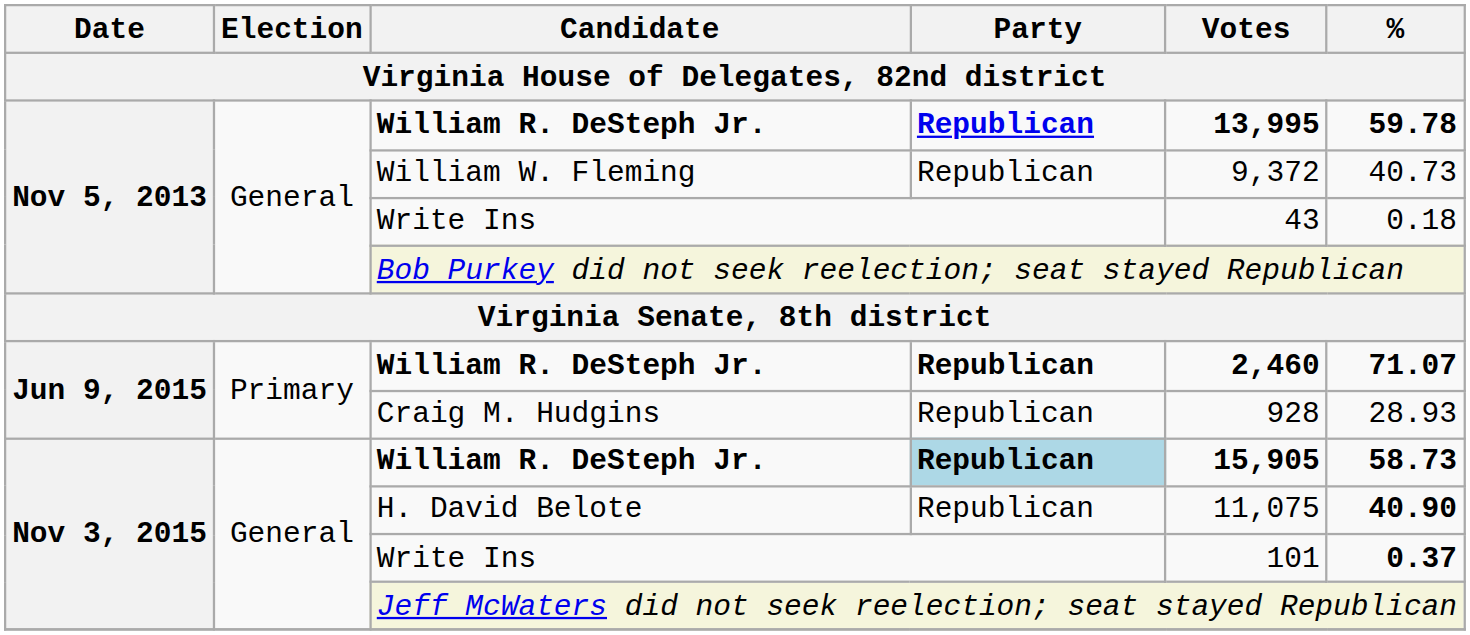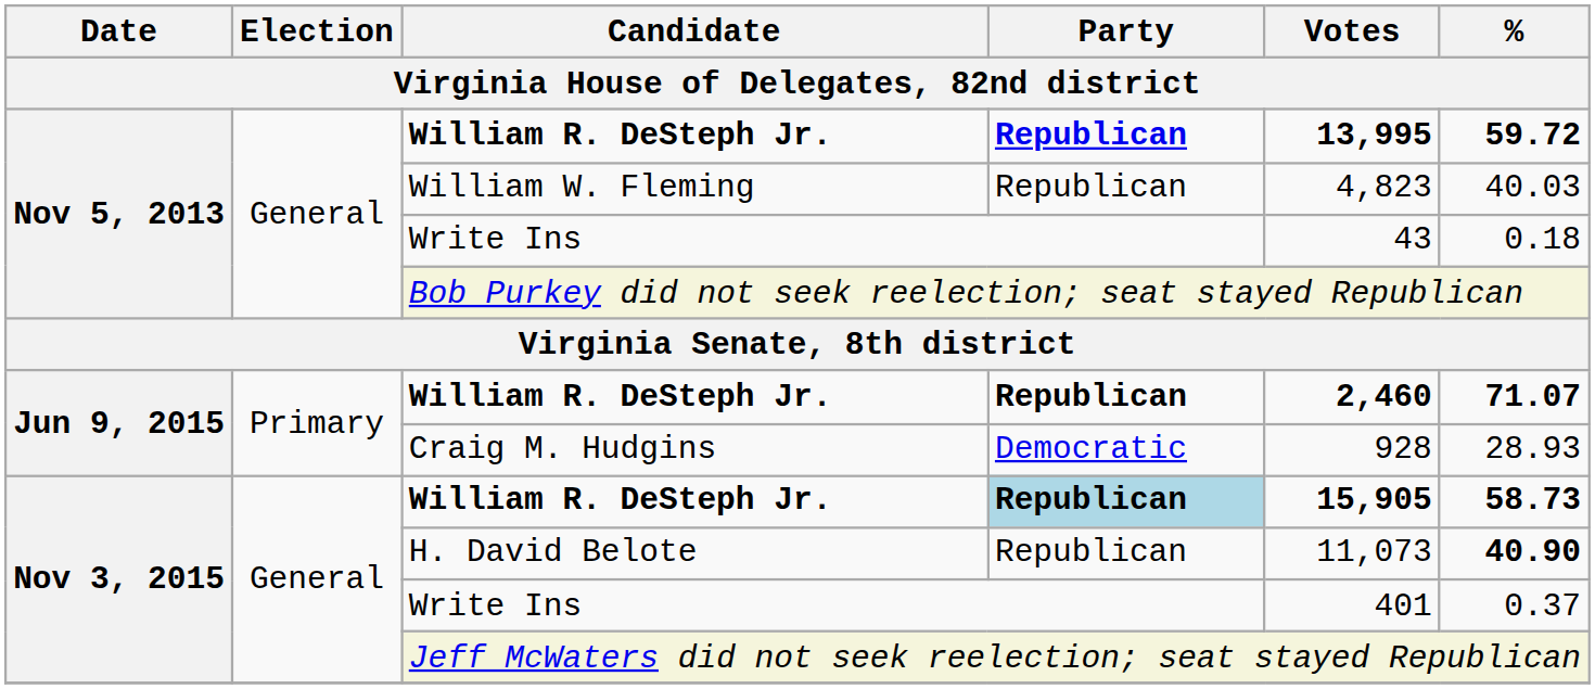 <table class="wikitable">
 <tr>
 <th>Date</th>
 <th>Election</th>
 <th>Candidate</th>
 <th>Party</th>
 <th>Votes</th>
 <th>%</th>
 </tr>
 <tr>
 <th colspan="6">Virginia House of Delegates, 82nd district</th>
 </tr>
 <tr>
 <th rowspan="4">Nov 5, 2013</th>
 <td rowspan="4" align="center">General</td>
 <td><strong>William R. DeSteph Jr.</strong></td>
 <td><strong><a href='#'>Republican</a></strong></td>
 <td align="right"><strong>13,995</strong></td>
-<td align="right"><strong>59.78</strong></td>
+<td align="right"><strong>59.72</strong></td>
 </tr>
 <tr>
 <td>William W. Fleming</td>
 <td>Republican</td>
-<td align="right">9,372</td>
-<td align="right">40.73</td>
+<td align="right">4,823</td>
+<td align="right">40.03</td>
 </tr>
 <tr>
 <td colspan="2">Write Ins</td>
 <td align="right">43</td>
 <td align="right">0.18</td>
 </tr>
 <tr>
 <td colspan="4" style="background:Beige"><em><a href='#'>Bob Purkey</a> did not seek reelection; seat stayed Republican</em></td>
 </tr>
 <tr>
 <th colspan="6">Virginia Senate, 8th district</th>
 </tr>
 <tr>
 <th rowspan="2">Jun 9, 2015</th>
 <td rowspan="2" align="center">Primary</td>
 <td><strong>William R. DeSteph Jr.</strong></td>
 <td><strong>Republican</strong></td>
 <td align="right"><strong>2,460</strong></td>
 <td align="right"><strong>71.07</strong></td>
 </tr>
 <tr>
 <td>Craig M. Hudgins</td>
-<td>Republican</td>
+<td><a href='#'>Democratic</a></td>
 <td align="right">928</td>
 <td align="right">28.93</td>
 </tr>
 <tr>
 <th rowspan="4">Nov 3, 2015</th>
 <td rowspan="4" align="center">General</td>
 <td><strong>William R. DeSteph Jr.</strong></td>
 <td style="background: lightblue;"><strong>Republican</strong></td>
 <td align="right"><strong>15,905</strong></td>
 <td align="right"><strong>58.73</strong></td>
 </tr>
 <tr>
 <td>H. David Belote</td>
 <td>Republican</td>
-<td align="right">11,075</td>
+<td align="right">11,073</td>
 <td align="right"><strong>40.90</strong></td>
 </tr>
 <tr>
 <td colspan="2">Write Ins</td>
-<td align="right">101</td>
-<td align="right"><strong>0.37</strong></td>
+<td align="right">401</td>
+<td align="right">0.37</td>
 </tr>
 <tr>
 <td colspan="4" style="background:Beige"><em><a href='#'>Jeff McWaters</a> did not seek reelection; seat stayed Republican</em></td>
 </tr>
 <tr>
 </tr>
 </table>
